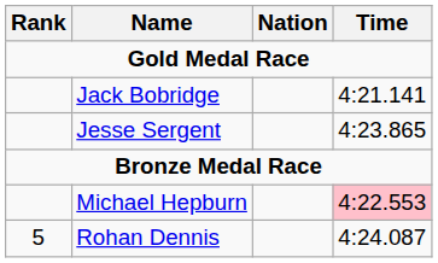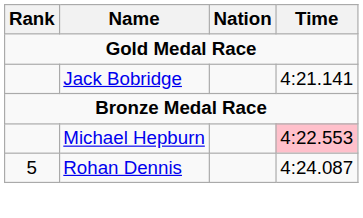 <table class="wikitable" style="text-align:center">
 <tr>
 <th>Rank</th>
 <th>Name</th>
 <th>Nation</th>
 <th>Time</th>
 </tr>
 <tr>
 <td colspan=4><strong>Gold Medal Race</strong></td>
 </tr>
 <tr>
 <td></td>
 <td align=left><a href='#'>Jack Bobridge</a></td>
 <td align=left></td>
 <td>4:21.141</td>
 </tr>
 <tr>
-<td></td>
-<td align=left><a href='#'>Jesse Sergent</a></td>
-<td align=left></td>
-<td>4:23.865</td>
-</tr>
-<tr>
 <td colspan=4><strong>Bronze Medal Race</strong></td>
 </tr>
 <tr>
 <td></td>
 <td align=left><a href='#'>Michael Hepburn</a></td>
 <td align=left></td>
 <td style="background: pink;">4:22.553</td>
 </tr>
 <tr>
 <td>5</td>
 <td align=left><a href='#'>Rohan Dennis</a></td>
 <td align=left></td>
 <td>4:24.087</td>
 </tr>
 </table>
